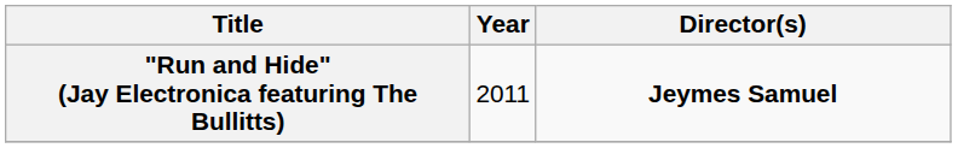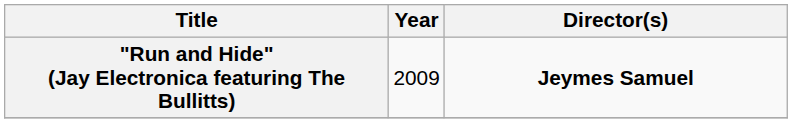 <table class="wikitable plainrowheaders" style="text-align:center;">
 <tr>
 <th scope="col" style="width:18em;">Title</th>
 <th scope="col">Year</th>
 <th scope="col" style="width:16em;">Director(s)</th>
 </tr>
 <tr>
 <th scope="row">"Run and Hide"<br><span>(Jay Electronica featuring The Bullitts)</span></th>
-<td>2011</td>
+<td>2009</td>
 <td><strong>Jeymes Samuel</strong></td>
 </tr>
 <tr>
 </tr>
 </table>
